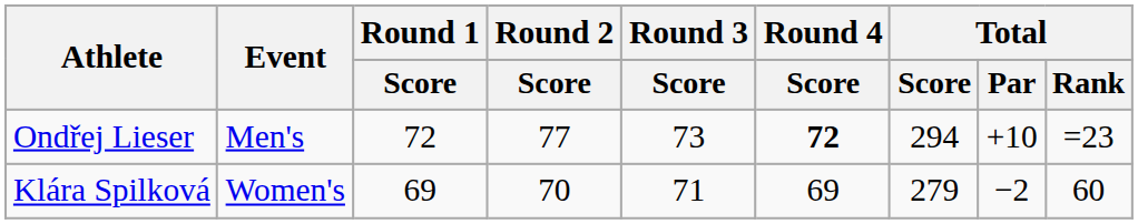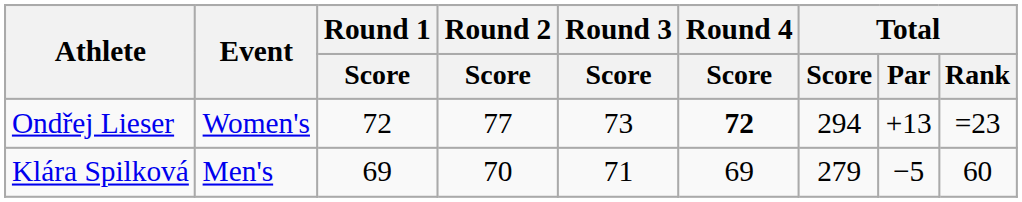 <table class=wikitable style=font-size:90%;text-align:center>
 <tr>
 <th rowspan=2>Athlete</th>
 <th rowspan=2>Event</th>
 <th>Round 1</th>
 <th>Round 2</th>
 <th>Round 3</th>
 <th>Round 4</th>
 <th colspan=3>Total</th>
 </tr>
 <tr style=font-size:95%>
 <th>Score</th>
 <th>Score</th>
 <th>Score</th>
 <th>Score</th>
 <th>Score</th>
 <th>Par</th>
 <th>Rank</th>
 </tr>
 <tr align=center>
 <td align=left><a href='#'>Ondřej Lieser</a></td>
-<td align=left><a href='#'>Men's</a></td>
+<td align=left><a href='#'>Women's</a></td>
 <td>72</td>
 <td>77</td>
 <td>73</td>
 <td><strong>72</strong></td>
 <td>294</td>
-<td>+10</td>
+<td>+13</td>
 <td>=23</td>
 </tr>
 <tr align=center>
 <td align=left><a href='#'>Klára Spilková</a></td>
-<td align=left><a href='#'>Women's</a></td>
+<td align=left><a href='#'>Men's</a></td>
 <td>69</td>
 <td>70</td>
 <td>71</td>
 <td>69</td>
 <td>279</td>
-<td>−2</td>
+<td>−5</td>
 <td>60</td>
 </tr>
 </table>
